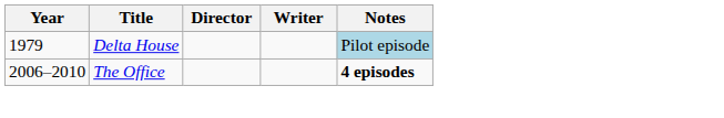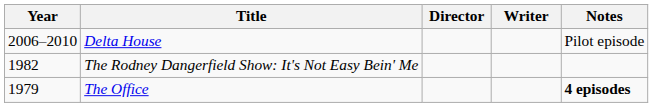 <table class="wikitable sortable">
 <tr>
 <th>Year</th>
 <th>Title</th>
 <th width="65">Director</th>
 <th width="65">Writer</th>
 <th>Notes</th>
 </tr>
 <tr>
-<td>1979</td>
+<td>2006–2010</td>
 <td><em><a href='#'>Delta House</a></em></td>
 <td></td>
 <td></td>
-<td style="background: lightblue;">Pilot episode</td>
+<td>Pilot episode</td>
 </tr>
 <tr>
-<td>2006–2010</td>
+<td>1982</td>
+<td><em>The Rodney Dangerfield Show: It's Not Easy Bein' Me</em></td>
+<td></td>
+<td></td>
+<td></td>
+</tr>
+<tr>
+<td>1979</td>
 <td><em><a href='#'>The Office</a></em></td>
 <td></td>
 <td></td>
 <td><strong>4 episodes</strong></td>
 </tr>
 </table>
